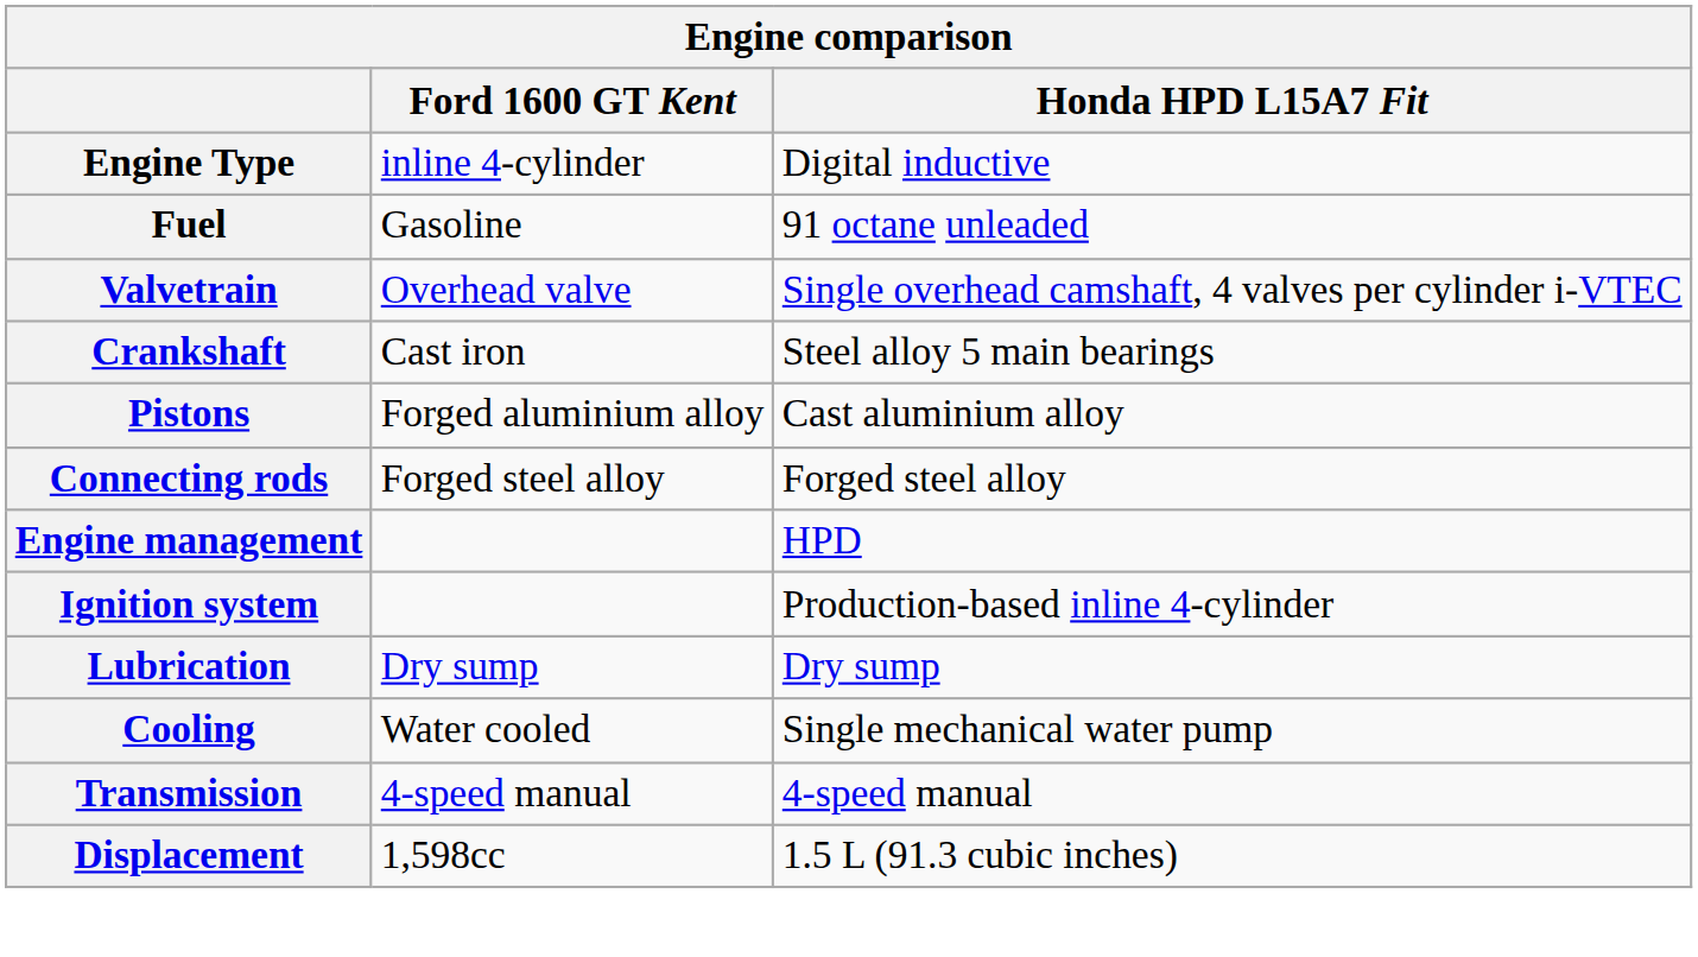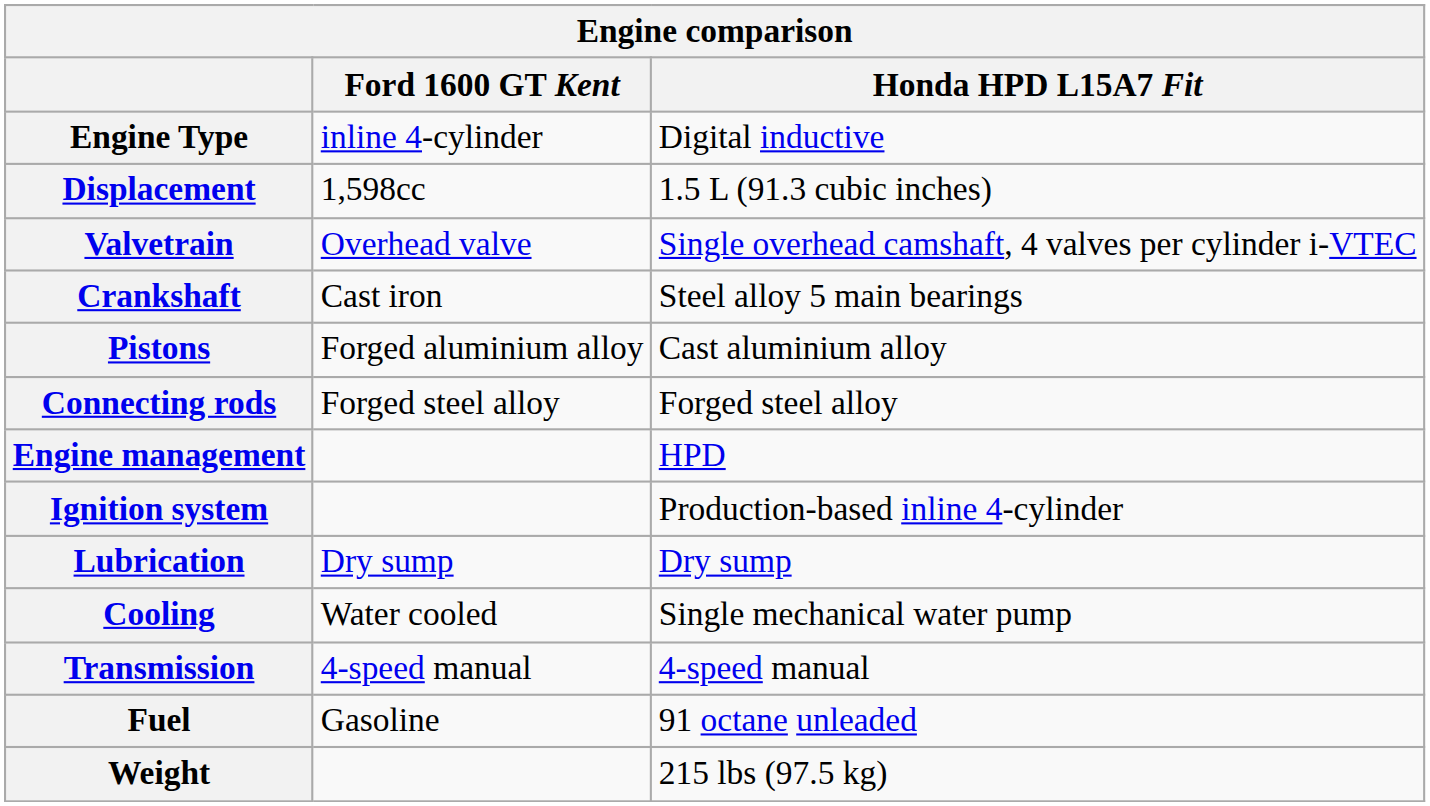 <table class="wikitable">
 <tr>
 <th colspan="3">Engine comparison</th>
 </tr>
 <tr>
 <th></th>
 <th>Ford 1600 GT <em>Kent</em></th>
 <th>Honda HPD L15A7 <em>Fit</em></th>
 </tr>
 <tr>
 <th>Engine Type</th>
 <td><a href='#'>inline 4</a>-cylinder</td>
 <td>Digital <a href='#'>inductive</a></td>
 </tr>
 <tr>
-<th>Fuel</th>
-<td>Gasoline</td>
-<td>91 <a href='#'>octane</a> <a href='#'>unleaded</a></td>
+<th><a href='#'>Displacement</a></th>
+<td>1,598cc</td>
+<td>1.5 L (91.3 cubic inches)</td>
 </tr>
 <tr>
 <th><a href='#'>Valvetrain</a></th>
 <td><a href='#'>Overhead valve</a></td>
 <td><a href='#'>Single overhead camshaft</a>, 4 valves per cylinder i-<a href='#'>VTEC</a></td>
 </tr>
 <tr>
 <th><a href='#'>Crankshaft</a></th>
 <td>Cast iron</td>
 <td>Steel alloy 5 main bearings</td>
 </tr>
 <tr>
 <th><a href='#'>Pistons</a></th>
 <td>Forged aluminium alloy</td>
 <td>Cast aluminium alloy</td>
 </tr>
 <tr>
 <th><a href='#'>Connecting rods</a></th>
 <td>Forged steel alloy</td>
 <td>Forged steel alloy</td>
 </tr>
 <tr>
 <th><a href='#'>Engine management</a></th>
 <td></td>
 <td><a href='#'>HPD</a></td>
 </tr>
 <tr>
 <th><a href='#'>Ignition system</a></th>
 <td></td>
 <td>Production-based <a href='#'>inline 4</a>-cylinder</td>
 </tr>
 <tr>
 <th><a href='#'>Lubrication</a></th>
 <td><a href='#'>Dry sump</a></td>
 <td><a href='#'>Dry sump</a></td>
 </tr>
 <tr>
 <th><a href='#'>Cooling</a></th>
 <td>Water cooled</td>
 <td>Single mechanical water pump</td>
 </tr>
 <tr>
 <th><a href='#'>Transmission</a></th>
 <td><a href='#'>4-speed</a> manual</td>
 <td><a href='#'>4-speed</a> manual</td>
 </tr>
 <tr>
-<th><a href='#'>Displacement</a></th>
-<td>1,598cc</td>
-<td>1.5 L (91.3 cubic inches)</td>
+<th>Fuel</th>
+<td>Gasoline</td>
+<td>91 <a href='#'>octane</a> <a href='#'>unleaded</a></td>
+</tr>
+<tr>
+<th>Weight</th>
+<td></td>
+<td>215 lbs (97.5 kg)</td>
 </tr>
 </table>
